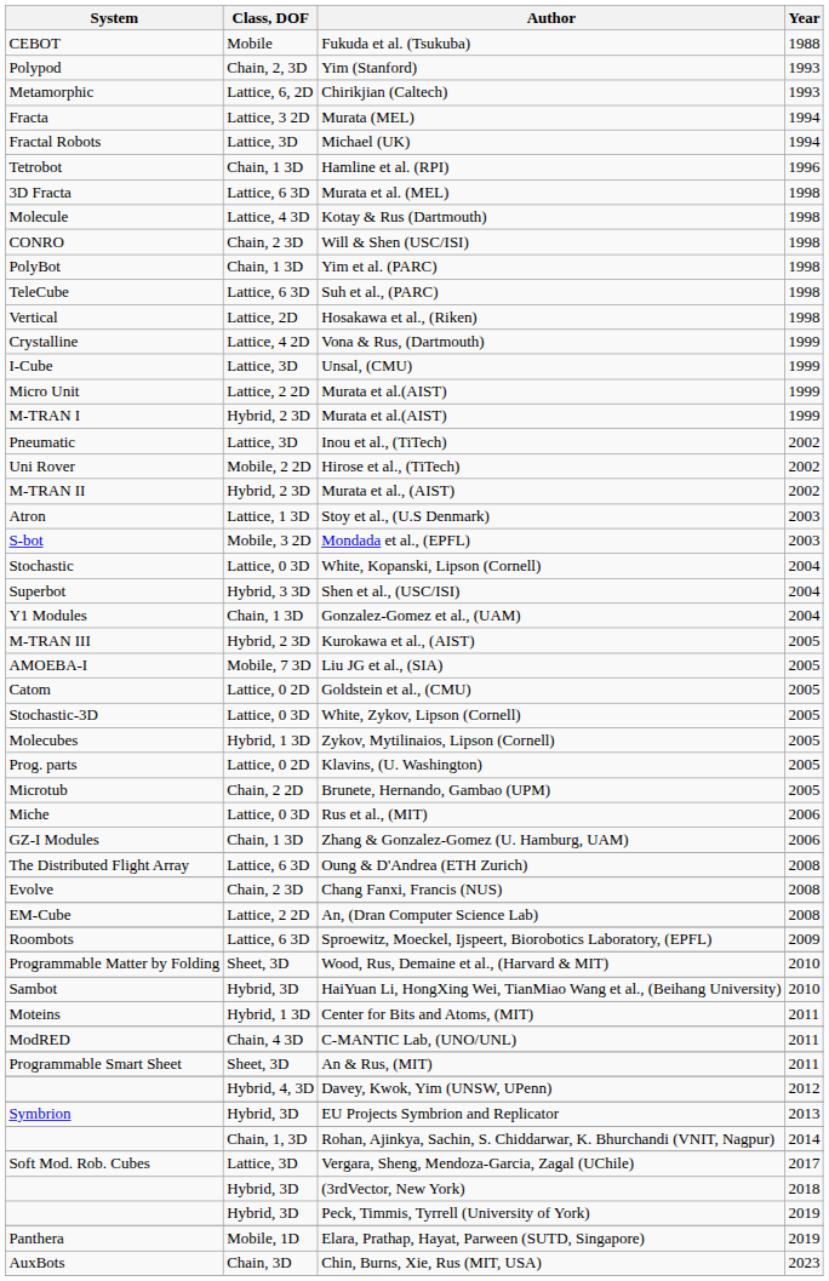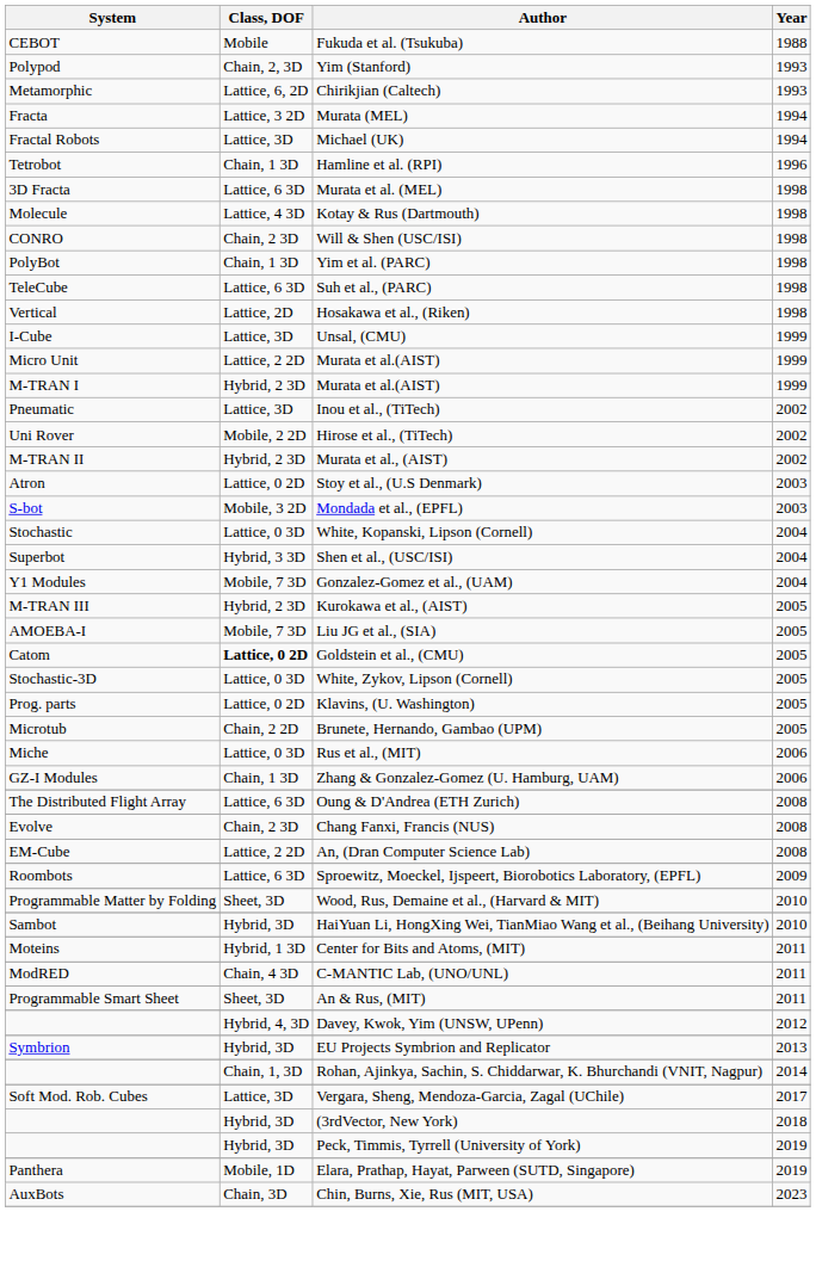 <table class="wikitable">
 <tr>
 <th>System</th>
 <th>Class, DOF</th>
 <th>Author</th>
 <th>Year</th>
 </tr>
 <tr>
 <td>CEBOT</td>
 <td>Mobile</td>
 <td>Fukuda et al.	(Tsukuba)</td>
 <td>1988</td>
 </tr>
 <tr>
 <td>Polypod</td>
 <td>Chain, 2, 3D</td>
 <td>Yim (Stanford)</td>
 <td>1993</td>
 </tr>
 <tr>
 <td>Metamorphic</td>
 <td>Lattice, 6, 2D</td>
 <td>Chirikjian (Caltech)</td>
 <td>1993</td>
 </tr>
 <tr>
 <td>Fracta</td>
 <td>Lattice, 3 2D</td>
 <td>Murata (MEL)</td>
 <td>1994</td>
 </tr>
 <tr>
 <td>Fractal Robots</td>
 <td>Lattice, 3D</td>
 <td>Michael (UK) </td>
 <td>1994</td>
 </tr>
 <tr>
 <td>Tetrobot</td>
 <td>Chain, 1 3D</td>
 <td>Hamline et al. (RPI)</td>
 <td>1996</td>
 </tr>
 <tr>
 <td>3D Fracta</td>
 <td>Lattice, 6 3D</td>
 <td>Murata et al. (MEL)</td>
 <td>1998</td>
 </tr>
 <tr>
 <td>Molecule</td>
 <td>Lattice, 4 3D</td>
 <td>Kotay & Rus (Dartmouth)</td>
 <td>1998</td>
 </tr>
 <tr>
 <td>CONRO</td>
 <td>Chain, 2 3D</td>
 <td>Will & Shen (USC/ISI)</td>
 <td>1998</td>
 </tr>
 <tr>
 <td>PolyBot</td>
 <td>Chain, 1 3D</td>
 <td>Yim et al. (PARC)</td>
 <td>1998</td>
 </tr>
 <tr>
 <td>TeleCube</td>
 <td>Lattice, 6 3D</td>
 <td>Suh et al., (PARC)</td>
 <td>1998</td>
 </tr>
 <tr>
 <td>Vertical</td>
 <td>Lattice, 2D</td>
 <td>Hosakawa et al., (Riken)</td>
 <td>1998</td>
 </tr>
 <tr>
-<td>Crystalline</td>
-<td>Lattice, 4 2D</td>
-<td>Vona & Rus, (Dartmouth)</td>
-<td>1999</td>
-</tr>
-<tr>
 <td>I-Cube</td>
 <td>Lattice, 3D</td>
 <td>Unsal, (CMU)</td>
 <td>1999</td>
 </tr>
 <tr>
 <td>Micro Unit</td>
 <td>Lattice, 2 2D</td>
 <td>Murata et al.(AIST)</td>
 <td>1999</td>
 </tr>
 <tr>
 <td>M-TRAN I</td>
 <td>Hybrid, 2 3D</td>
 <td>Murata et al.(AIST)</td>
 <td>1999</td>
 </tr>
 <tr>
 <td>Pneumatic</td>
 <td>Lattice, 3D</td>
 <td>Inou et al., (TiTech)</td>
 <td>2002</td>
 </tr>
 <tr>
 <td>Uni Rover</td>
 <td>Mobile, 2 2D</td>
 <td>Hirose et al., (TiTech)</td>
 <td>2002</td>
 </tr>
 <tr>
 <td>M-TRAN II</td>
 <td>Hybrid, 2 3D</td>
 <td>Murata et al., (AIST)</td>
 <td>2002</td>
 </tr>
 <tr>
 <td>Atron</td>
-<td>Lattice, 1 3D</td>
+<td>Lattice, 0 2D</td>
 <td>Stoy et al., (U.S Denmark)</td>
 <td>2003</td>
 </tr>
 <tr>
 <td><a href='#'>S-bot</a></td>
 <td>Mobile, 3 2D</td>
 <td><a href='#'>Mondada</a> et al., (EPFL)</td>
 <td>2003</td>
 </tr>
 <tr>
 <td>Stochastic</td>
 <td>Lattice, 0 3D</td>
 <td>White, Kopanski, Lipson (Cornell)</td>
 <td>2004</td>
 </tr>
 <tr>
 <td>Superbot</td>
 <td>Hybrid, 3 3D</td>
 <td>Shen et al., (USC/ISI)</td>
 <td>2004</td>
 </tr>
 <tr>
 <td>Y1 Modules</td>
-<td>Chain, 1 3D</td>
+<td>Mobile, 7 3D</td>
 <td>Gonzalez-Gomez et al., (UAM)</td>
 <td>2004</td>
 </tr>
 <tr>
 <td>M-TRAN III</td>
 <td>Hybrid, 2 3D</td>
 <td>Kurokawa et al., (AIST)</td>
 <td>2005</td>
 </tr>
 <tr>
 <td>AMOEBA-I</td>
 <td>Mobile, 7 3D</td>
 <td>Liu JG et al., (SIA)</td>
 <td>2005</td>
 </tr>
 <tr>
 <td>Catom</td>
-<td>Lattice, 0 2D</td>
+<td><strong>Lattice, 0 2D</strong></td>
 <td>Goldstein et al., (CMU)</td>
 <td>2005</td>
 </tr>
 <tr>
 <td>Stochastic-3D</td>
 <td>Lattice, 0 3D</td>
 <td>White, Zykov, Lipson (Cornell)</td>
-<td>2005</td>
-</tr>
-<tr>
-<td>Molecubes</td>
-<td>Hybrid, 1 3D</td>
-<td>Zykov, Mytilinaios, Lipson (Cornell)</td>
 <td>2005</td>
 </tr>
 <tr>
 <td>Prog. parts</td>
 <td>Lattice, 0 2D</td>
 <td>Klavins, (U. Washington)</td>
 <td>2005</td>
 </tr>
 <tr>
 <td>Microtub </td>
 <td>Chain, 2 2D</td>
 <td>Brunete, Hernando, Gambao (UPM)</td>
 <td>2005</td>
 </tr>
 <tr>
 <td>Miche</td>
 <td>Lattice, 0 3D</td>
 <td>Rus et al., (MIT)</td>
 <td>2006</td>
 </tr>
 <tr>
 <td>GZ-I Modules</td>
 <td>Chain, 1 3D</td>
 <td>Zhang & Gonzalez-Gomez (U. Hamburg, UAM)</td>
 <td>2006</td>
 </tr>
 <tr>
 </tr>
 <tr>
 <td>The Distributed Flight Array</td>
 <td>Lattice, 6 3D</td>
 <td>Oung & D'Andrea (ETH Zurich)</td>
 <td>2008</td>
 </tr>
 <tr>
 </tr>
 <tr>
 <td>Evolve</td>
 <td>Chain, 2 3D</td>
 <td>Chang Fanxi, Francis (NUS)</td>
 <td>2008</td>
 </tr>
 <tr>
 </tr>
 <tr>
 <td>EM-Cube</td>
 <td>Lattice, 2 2D</td>
 <td>An, (Dran Computer Science Lab)</td>
 <td>2008</td>
 </tr>
 <tr>
 </tr>
 <tr>
 <td>Roombots</td>
 <td>Lattice, 6 3D</td>
 <td>Sproewitz, Moeckel, Ijspeert, Biorobotics Laboratory, (EPFL)</td>
 <td>2009</td>
 </tr>
 <tr>
 </tr>
 <tr>
 <td>Programmable Matter by Folding</td>
 <td>Sheet, 3D</td>
 <td>Wood, Rus, Demaine et al., (Harvard & MIT)</td>
 <td>2010</td>
 </tr>
 <tr>
 </tr>
 <tr>
 <td>Sambot</td>
 <td>Hybrid, 3D</td>
 <td>HaiYuan Li, HongXing Wei, TianMiao Wang et al., (Beihang University)</td>
 <td>2010</td>
 </tr>
 <tr>
 </tr>
 <tr>
 <td>Moteins</td>
 <td>Hybrid, 1 3D</td>
 <td>Center for Bits and Atoms, (MIT)</td>
 <td>2011</td>
 </tr>
 <tr>
 </tr>
 <tr>
 <td>ModRED</td>
 <td>Chain, 4 3D</td>
 <td>C-MANTIC Lab, (UNO/UNL)</td>
 <td>2011</td>
 </tr>
 <tr>
 </tr>
 <tr>
 <td>Programmable Smart Sheet</td>
 <td>Sheet, 3D</td>
 <td>An & Rus, (MIT)</td>
 <td>2011</td>
 </tr>
 <tr>
 </tr>
 <tr>
 <td></td>
 <td>Hybrid, 4, 3D</td>
 <td>Davey, Kwok, Yim (UNSW, UPenn)</td>
 <td>2012</td>
 </tr>
 <tr>
 </tr>
 <tr>
 <td><a href='#'>Symbrion</a></td>
 <td>Hybrid, 3D</td>
 <td>EU Projects Symbrion and Replicator</td>
 <td>2013</td>
 </tr>
 <tr>
 </tr>
 <tr>
 <td></td>
 <td>Chain, 1, 3D</td>
 <td>Rohan, Ajinkya, Sachin, S. Chiddarwar, K. Bhurchandi (VNIT, Nagpur)</td>
 <td>2014</td>
 </tr>
 <tr>
 </tr>
 <tr>
 <td>Soft Mod. Rob. Cubes</td>
 <td>Lattice, 3D</td>
 <td>Vergara, Sheng, Mendoza-Garcia, Zagal (UChile)</td>
 <td>2017</td>
 </tr>
 <tr>
 <td></td>
 <td>Hybrid, 3D</td>
 <td> (3rdVector, New York)</td>
 <td>2018</td>
 </tr>
 <tr>
 <td></td>
 <td>Hybrid, 3D</td>
 <td>Peck, Timmis, Tyrrell (University of York)</td>
 <td>2019</td>
 </tr>
 <tr>
 </tr>
 <tr>
 <td>Panthera </td>
 <td>Mobile, 1D</td>
 <td>Elara, Prathap, Hayat, Parween (SUTD, Singapore)</td>
 <td>2019</td>
 </tr>
 <tr>
 <td>AuxBots </td>
 <td>Chain, 3D</td>
 <td>Chin, Burns, Xie, Rus (MIT, USA)</td>
 <td>2023</td>
 </tr>
 <tr>
 </tr>
 </table>
